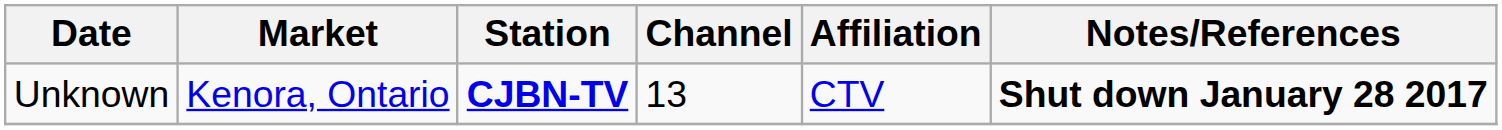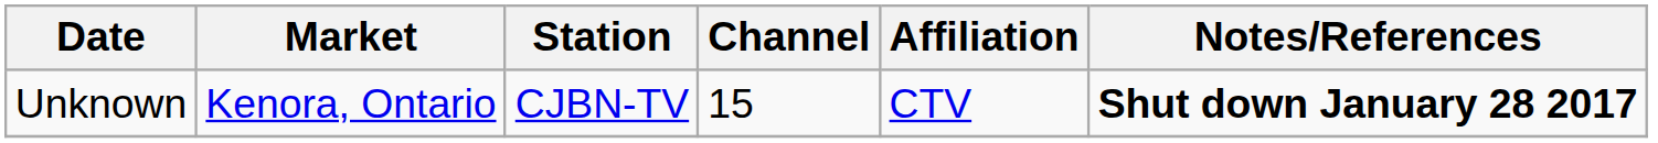 <table class="wikitable">
 <tr>
 <th>Date</th>
 <th>Market</th>
 <th>Station</th>
 <th>Channel</th>
 <th>Affiliation</th>
 <th>Notes/References</th>
 </tr>
 <tr>
 <td>Unknown</td>
 <td><a href='#'>Kenora, Ontario</a></td>
-<td><strong><a href='#'>CJBN-TV</a></strong></td>
-<td>13</td>
+<td><a href='#'>CJBN-TV</a></td>
+<td>15</td>
 <td><a href='#'>CTV</a></td>
 <td><strong>Shut down January 28 2017</strong></td>
 </tr>
 <tr>
 </tr>
 </table>
